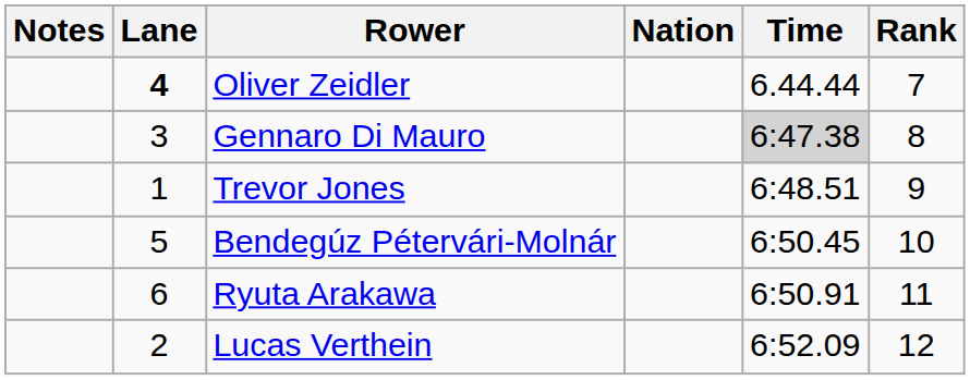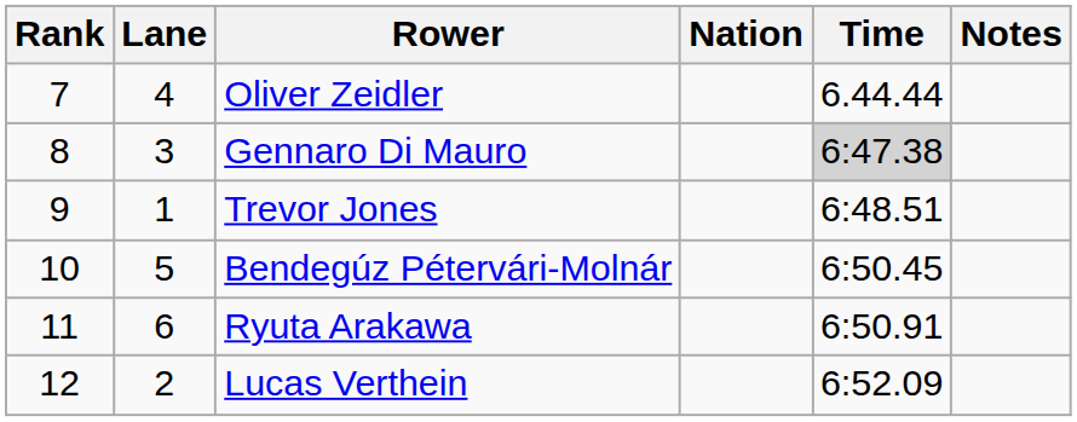 <table class="wikitable sortable" style="text-align:center">
 <tr>
-<th>Notes</th>
+<th>Rank</th>
 <th>Lane</th>
 <th>Rower</th>
 <th>Nation</th>
 <th>Time</th>
-<th>Rank</th>
+<th>Notes</th>
 </tr>
 <tr>
-<td></td>
-<td><strong>4</strong></td>
+<td>7</td>
+<td>4</td>
 <td align=left><a href='#'>Oliver Zeidler</a></td>
 <td align=left></td>
 <td>6.44.44</td>
-<td>7</td>
+<td></td>
 </tr>
 <tr>
-<td></td>
+<td>8</td>
 <td>3</td>
 <td align=left><a href='#'>Gennaro Di Mauro</a></td>
 <td align=left></td>
 <td style="background: lightgrey;">6:47.38</td>
-<td>8</td>
+<td></td>
 </tr>
 <tr>
-<td></td>
+<td>9</td>
 <td>1</td>
 <td align=left><a href='#'>Trevor Jones</a></td>
 <td align=left></td>
 <td>6:48.51</td>
-<td>9</td>
+<td></td>
 </tr>
 <tr>
-<td></td>
+<td>10</td>
 <td>5</td>
 <td align=left><a href='#'>Bendegúz Pétervári-Molnár</a></td>
 <td align=left></td>
 <td>6:50.45</td>
-<td>10</td>
+<td></td>
 </tr>
 <tr>
-<td></td>
+<td>11</td>
 <td>6</td>
 <td align=left><a href='#'>Ryuta Arakawa</a></td>
 <td align=left></td>
 <td>6:50.91</td>
-<td>11</td>
+<td></td>
 </tr>
 <tr>
-<td></td>
+<td>12</td>
 <td>2</td>
 <td align=left><a href='#'>Lucas Verthein</a></td>
 <td align=left></td>
 <td>6:52.09</td>
-<td>12</td>
+<td></td>
 </tr>
 </table>
